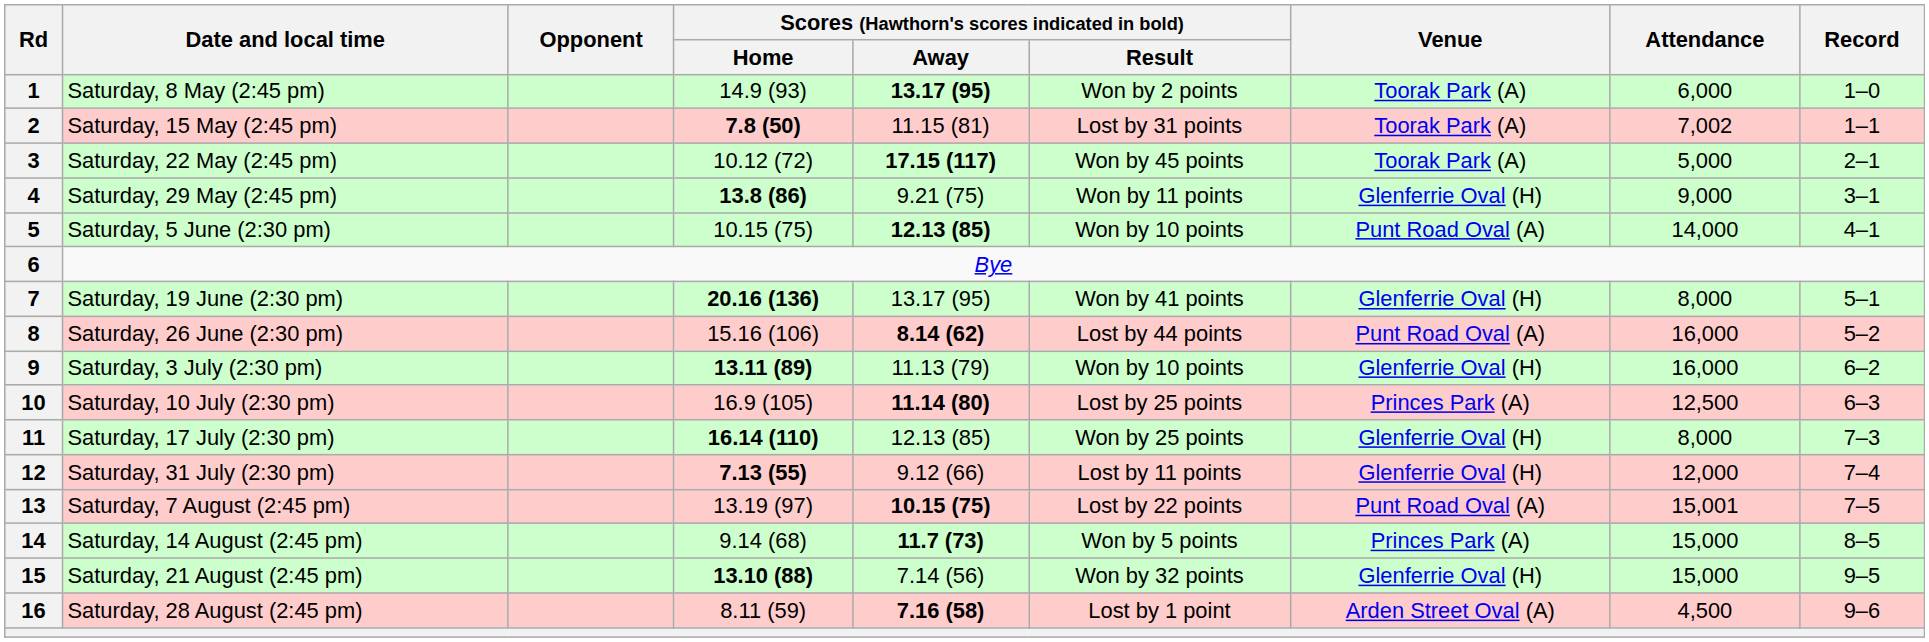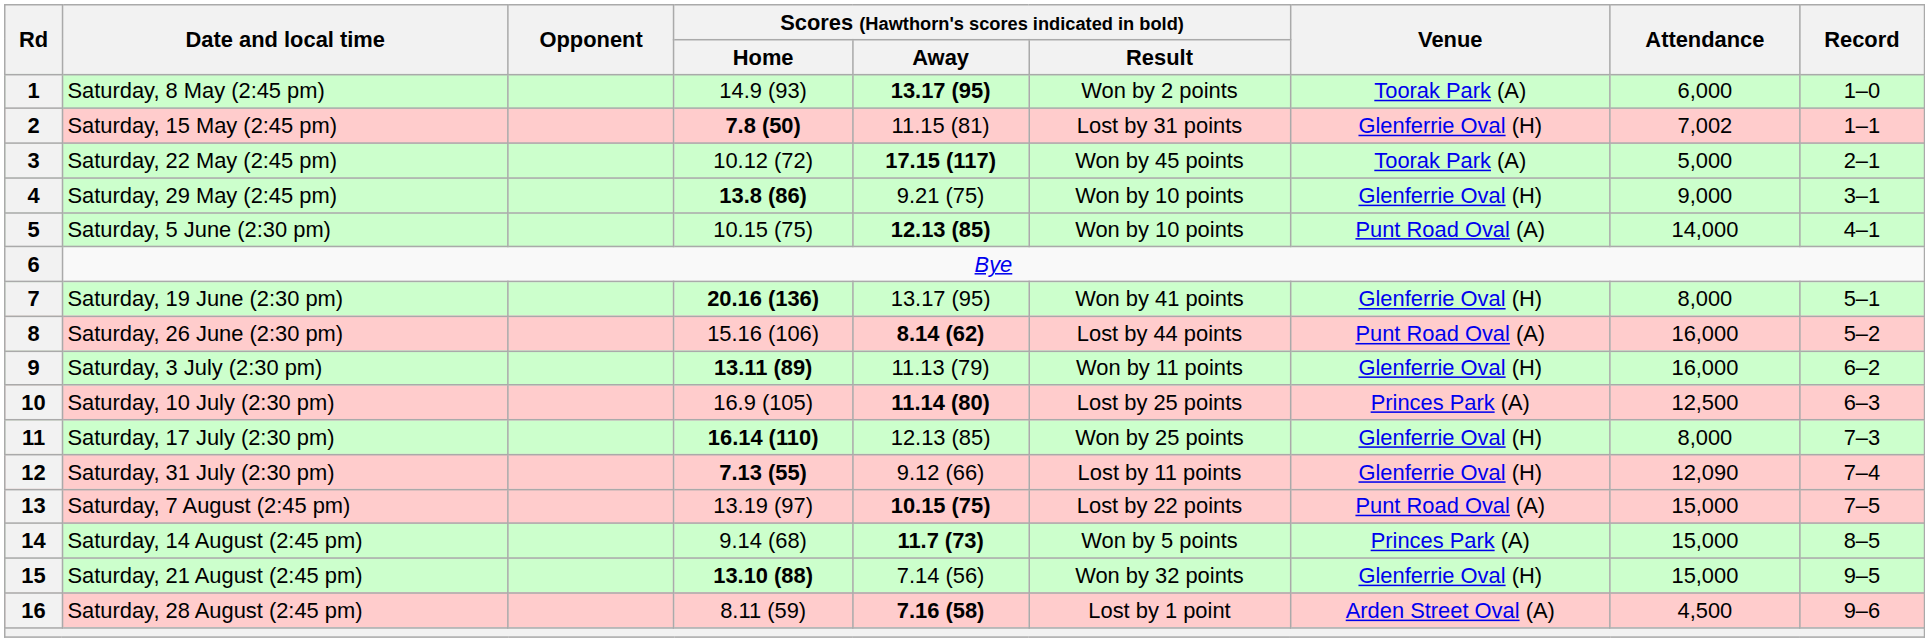 <table class="wikitable" style="font-size:90%; text-align:center; width: 100%; margin-left: auto; margin-right: auto">
 <tr>
 <th rowspan="2">Rd</th>
 <th rowspan="2">Date and local time</th>
 <th rowspan="2">Opponent</th>
 <th colspan="3">Scores <small>(Hawthorn's scores indicated in bold)</small></th>
 <th rowspan="2">Venue</th>
 <th rowspan="2">Attendance</th>
 <th rowspan="2">Record</th>
 </tr>
 <tr>
 <th>Home</th>
 <th>Away</th>
 <th>Result</th>
 </tr>
 <tr style="background:#cfc">
 <th>1</th>
 <td align=left>Saturday, 8 May (2:45 pm)</td>
 <td align=left></td>
 <td>14.9 (93)</td>
 <td><strong>13.17 (95)</strong></td>
 <td>Won by 2 points</td>
 <td><a href='#'>Toorak Park</a> (A)</td>
 <td>6,000</td>
 <td>1–0</td>
 </tr>
 <tr style="background:#fcc;">
 <th>2</th>
 <td align=left>Saturday, 15 May (2:45 pm)</td>
 <td align=left></td>
 <td><strong>7.8 (50)</strong></td>
 <td>11.15 (81)</td>
 <td>Lost by 31 points</td>
-<td><a href='#'>Toorak Park</a> (A)</td>
+<td><a href='#'>Glenferrie Oval</a> (H)</td>
 <td>7,002</td>
 <td>1–1</td>
 </tr>
 <tr style="background:#cfc">
 <th>3</th>
 <td align=left>Saturday, 22 May (2:45 pm)</td>
 <td align=left></td>
 <td>10.12 (72)</td>
 <td><strong>17.15 (117)</strong></td>
 <td>Won by 45 points</td>
 <td><a href='#'>Toorak Park</a> (A)</td>
 <td>5,000</td>
 <td>2–1</td>
 </tr>
 <tr style="background:#cfc">
 <th>4</th>
 <td align=left>Saturday, 29 May (2:45 pm)</td>
 <td align=left></td>
 <td><strong>13.8 (86)</strong></td>
 <td>9.21 (75)</td>
-<td>Won by 11 points</td>
+<td>Won by 10 points</td>
 <td><a href='#'>Glenferrie Oval</a> (H)</td>
 <td>9,000</td>
 <td>3–1</td>
 </tr>
 <tr style="background:#cfc">
 <th>5</th>
 <td align=left>Saturday, 5 June (2:30 pm)</td>
 <td align=left></td>
 <td>10.15 (75)</td>
 <td><strong>12.13 (85)</strong></td>
 <td>Won by 10 points</td>
 <td><a href='#'>Punt Road Oval</a> (A)</td>
 <td>14,000</td>
 <td>4–1</td>
 </tr>
 <tr>
 <th>6</th>
 <td colspan="8"><em><a href='#'>Bye</a></em></td>
 </tr>
 <tr style="background:#cfc">
 <th>7</th>
 <td align=left>Saturday, 19 June (2:30 pm)</td>
 <td align=left></td>
 <td><strong>20.16 (136)</strong></td>
 <td>13.17 (95)</td>
 <td>Won by 41 points</td>
 <td><a href='#'>Glenferrie Oval</a> (H)</td>
 <td>8,000</td>
 <td>5–1</td>
 </tr>
 <tr style="background:#fcc;">
 <th>8</th>
 <td align=left>Saturday, 26 June (2:30 pm)</td>
 <td align=left></td>
 <td>15.16 (106)</td>
 <td><strong>8.14 (62)</strong></td>
 <td>Lost by 44 points</td>
 <td><a href='#'>Punt Road Oval</a> (A)</td>
 <td>16,000</td>
 <td>5–2</td>
 </tr>
 <tr style="background:#cfc">
 <th>9</th>
 <td align=left>Saturday, 3 July (2:30 pm)</td>
 <td align=left></td>
 <td><strong>13.11 (89)</strong></td>
 <td>11.13 (79)</td>
-<td>Won by 10 points</td>
+<td>Won by 11 points</td>
 <td><a href='#'>Glenferrie Oval</a> (H)</td>
 <td>16,000</td>
 <td>6–2</td>
 </tr>
 <tr style="background:#fcc;">
 <th>10</th>
 <td align=left>Saturday, 10 July (2:30 pm)</td>
 <td align=left></td>
 <td>16.9 (105)</td>
 <td><strong>11.14 (80)</strong></td>
 <td>Lost by 25 points</td>
 <td><a href='#'>Princes Park</a> (A)</td>
 <td>12,500</td>
 <td>6–3</td>
 </tr>
 <tr style="background:#cfc">
 <th>11</th>
 <td align=left>Saturday, 17 July (2:30 pm)</td>
 <td align=left></td>
 <td><strong>16.14 (110)</strong></td>
 <td>12.13 (85)</td>
 <td>Won by 25 points</td>
 <td><a href='#'>Glenferrie Oval</a> (H)</td>
 <td>8,000</td>
 <td>7–3</td>
 </tr>
 <tr style="background:#fcc;">
 <th>12</th>
 <td align=left>Saturday, 31 July (2:30 pm)</td>
 <td align=left></td>
 <td><strong>7.13 (55)</strong></td>
 <td>9.12 (66)</td>
 <td>Lost by 11 points</td>
 <td><a href='#'>Glenferrie Oval</a> (H)</td>
-<td>12,000</td>
+<td>12,090</td>
 <td>7–4</td>
 </tr>
 <tr style="background:#fcc;">
 <th>13</th>
 <td align=left>Saturday, 7 August (2:45 pm)</td>
 <td align=left></td>
 <td>13.19 (97)</td>
 <td><strong>10.15 (75)</strong></td>
 <td>Lost by 22 points</td>
 <td><a href='#'>Punt Road Oval</a> (A)</td>
-<td>15,001</td>
+<td>15,000</td>
 <td>7–5</td>
 </tr>
 <tr style="background:#cfc">
 <th>14</th>
 <td align=left>Saturday, 14 August (2:45 pm)</td>
 <td align=left></td>
 <td>9.14 (68)</td>
 <td><strong>11.7 (73)</strong></td>
 <td>Won by 5 points</td>
 <td><a href='#'>Princes Park</a> (A)</td>
 <td>15,000</td>
 <td>8–5</td>
 </tr>
 <tr style="background:#cfc">
 <th>15</th>
 <td align=left>Saturday, 21 August (2:45 pm)</td>
 <td align=left></td>
 <td><strong>13.10 (88)</strong></td>
 <td>7.14 (56)</td>
 <td>Won by 32 points</td>
 <td><a href='#'>Glenferrie Oval</a> (H)</td>
 <td>15,000</td>
 <td>9–5</td>
 </tr>
 <tr style="background:#fcc;">
 <th>16</th>
 <td align=left>Saturday, 28 August (2:45 pm)</td>
 <td align=left></td>
 <td>8.11 (59)</td>
 <td><strong>7.16 (58)</strong></td>
 <td>Lost by 1 point</td>
 <td><a href='#'>Arden Street Oval</a> (A)</td>
 <td>4,500</td>
 <td>9–6</td>
 </tr>
 <tr>
 <th colspan=9></th>
 </tr>
 </table>
